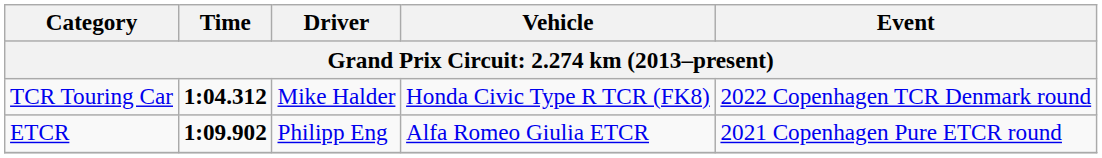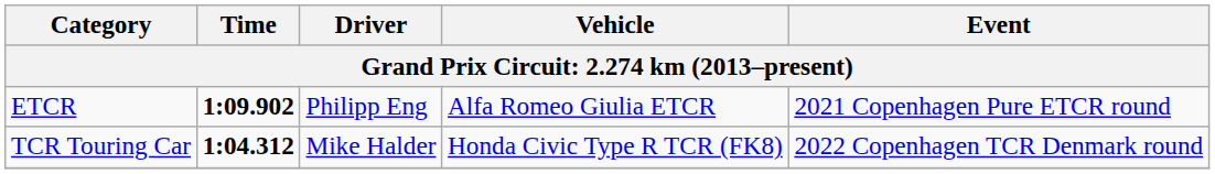 <table class="wikitable">
 <tr>
 <th>Category</th>
 <th>Time</th>
 <th>Driver</th>
 <th>Vehicle</th>
 <th>Event</th>
 </tr>
 <tr>
 <th colspan=5>Grand Prix Circuit: 2.274 km (2013–present)</th>
 </tr>
 <tr>
+<td><a href='#'>ETCR</a></td>
+<td><strong>1:09.902</strong></td>
+<td><a href='#'>Philipp Eng</a></td>
+<td><a href='#'>Alfa Romeo Giulia ETCR</a></td>
+<td><a href='#'>2021 Copenhagen Pure ETCR round</a></td>
+</tr>
+<tr>
 <td><a href='#'>TCR Touring Car</a></td>
 <td><strong>1:04.312</strong></td>
 <td><a href='#'>Mike Halder</a></td>
 <td><a href='#'>Honda Civic Type R TCR (FK8)</a></td>
 <td><a href='#'>2022 Copenhagen TCR Denmark round</a></td>
 </tr>
 <tr>
-<td><a href='#'>ETCR</a></td>
-<td><strong>1:09.902</strong></td>
-<td><a href='#'>Philipp Eng</a></td>
-<td><a href='#'>Alfa Romeo Giulia ETCR</a></td>
-<td><a href='#'>2021 Copenhagen Pure ETCR round</a></td>
-</tr>
-<tr>
 </tr>
 </table>
